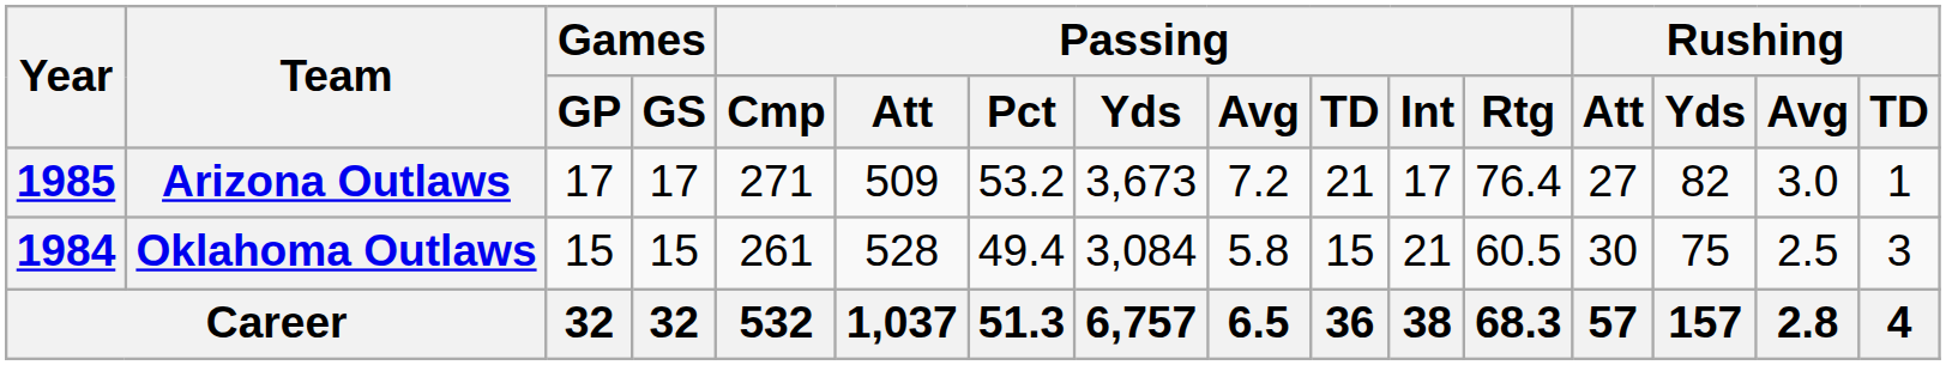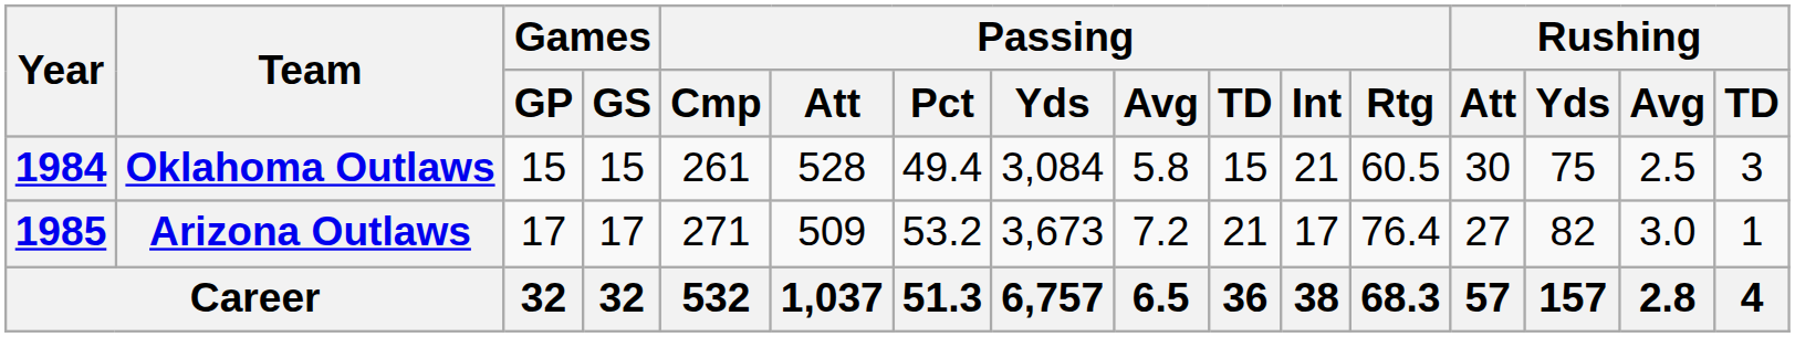 <table class="wikitable" style="text-align:center;">
 <tr>
 <th rowspan="2">Year</th>
 <th rowspan="2">Team</th>
 <th colspan="2">Games</th>
 <th colspan="8">Passing</th>
 <th colspan="4">Rushing</th>
 </tr>
 <tr>
 <th>GP</th>
 <th>GS</th>
 <th>Cmp</th>
 <th>Att</th>
 <th>Pct</th>
 <th>Yds</th>
 <th>Avg</th>
 <th>TD</th>
 <th>Int</th>
 <th>Rtg</th>
 <th>Att</th>
 <th>Yds</th>
 <th>Avg</th>
 <th>TD</th>
 </tr>
 <tr>
+<th><a href='#'>1984</a></th>
+<th><a href='#'>Oklahoma Outlaws</a></th>
+<td>15</td>
+<td>15</td>
+<td>261</td>
+<td>528</td>
+<td>49.4</td>
+<td>3,084</td>
+<td>5.8</td>
+<td>15</td>
+<td>21</td>
+<td>60.5</td>
+<td>30</td>
+<td>75</td>
+<td>2.5</td>
+<td>3</td>
+</tr>
+<tr>
 <th><a href='#'>1985</a></th>
 <th><a href='#'>Arizona Outlaws</a></th>
 <td>17</td>
 <td>17</td>
 <td>271</td>
 <td>509</td>
 <td>53.2</td>
 <td>3,673</td>
 <td>7.2</td>
 <td>21</td>
 <td>17</td>
 <td>76.4</td>
 <td>27</td>
 <td>82</td>
 <td>3.0</td>
 <td>1</td>
-</tr>
-<tr>
-<th><a href='#'>1984</a></th>
-<th><a href='#'>Oklahoma Outlaws</a></th>
-<td>15</td>
-<td>15</td>
-<td>261</td>
-<td>528</td>
-<td>49.4</td>
-<td>3,084</td>
-<td>5.8</td>
-<td>15</td>
-<td>21</td>
-<td>60.5</td>
-<td>30</td>
-<td>75</td>
-<td>2.5</td>
-<td>3</td>
 </tr>
 <tr>
 <th colspan="2">Career</th>
 <th>32</th>
 <th>32</th>
 <th>532</th>
 <th>1,037</th>
 <th>51.3</th>
 <th>6,757</th>
 <th>6.5</th>
 <th>36</th>
 <th>38</th>
 <th>68.3</th>
 <th>57</th>
 <th>157</th>
 <th>2.8</th>
 <th>4</th>
 </tr>
 </table>
